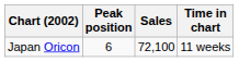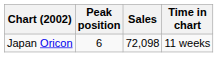 <table class="wikitable">
 <tr>
 <th align="left">Chart (2002)</th>
 <th align="center">Peak<br>position</th>
 <th align="center">Sales</th>
 <th align="center">Time in<br>chart</th>
 </tr>
 <tr>
 <td align="left">Japan <a href='#'>Oricon</a></td>
 <td align="center">6</td>
-<td align="center">72,100</td>
+<td align="center">72,098</td>
 <td align="">11 weeks</td>
 </tr>
 </table>
